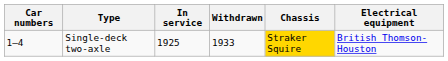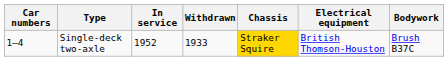 <table class="wikitable">
 <tr>
 <th>Car numbers</th>
 <th>Type</th>
 <th>In service</th>
 <th>Withdrawn</th>
 <th>Chassis</th>
 <th>Electrical equipment</th>
+<th>Bodywork</th>
 </tr>
 <tr>
 <td>1–4</td>
 <td>Single-deck two-axle</td>
-<td>1925</td>
+<td>1952</td>
 <td>1933</td>
 <td style="background: gold;">Straker Squire</td>
 <td><a href='#'>British Thomson-Houston</a></td>
+<td><a href='#'>Brush</a> B37C</td>
 </tr>
 </table>
